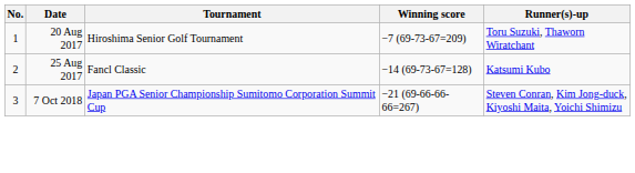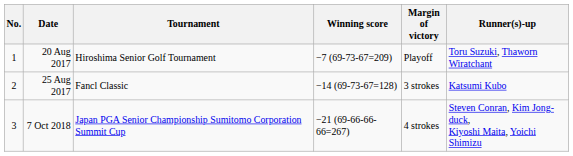 <table class="wikitable" style="font-size:95%;">
 <tr>
 <th>No.</th>
 <th>Date</th>
 <th>Tournament</th>
 <th>Winning score</th>
+<th>Margin of<br>victory</th>
 <th>Runner(s)-up</th>
 </tr>
 <tr>
 <td align=center>1</td>
 <td align=right>20 Aug 2017</td>
 <td>Hiroshima Senior Golf Tournament</td>
 <td>−7 (69-73-67=209)</td>
+<td>Playoff</td>
 <td> <a href='#'>Toru Suzuki</a>,  <a href='#'>Thaworn Wiratchant</a></td>
 </tr>
 <tr>
 <td align=center>2</td>
 <td align=right>25 Aug 2017</td>
 <td>Fancl Classic</td>
 <td>−14 (69-73-67=128)</td>
+<td>3 strokes</td>
 <td> <a href='#'>Katsumi Kubo</a></td>
 </tr>
 <tr>
 <td align=center>3</td>
 <td align=right>7 Oct 2018</td>
 <td><a href='#'>Japan PGA Senior Championship Sumitomo Corporation Summit Cup</a></td>
 <td>−21 (69-66-66-66=267)</td>
+<td>4 strokes</td>
 <td> <a href='#'>Steven Conran</a>,  <a href='#'>Kim Jong-duck</a>,<br> <a href='#'>Kiyoshi Maita</a>,  <a href='#'>Yoichi Shimizu</a></td>
 </tr>
 </table>
